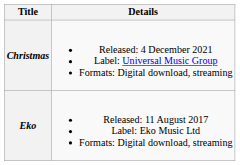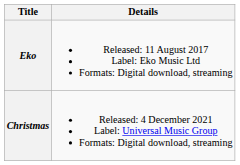 <table class="wikitable plainrowheaders" style="text-align:center;">
 <tr>
 <th scope="col">Title</th>
 <th scope="col">Details</th>
 </tr>
 <tr>
+<th scope="row"><em>Eko</em></th>
+<td><br><ul><li>Released: 11 August 2017</li><li>Label: Eko Music Ltd</li><li>Formats: Digital download, streaming</li></ul></td>
+</tr>
+<tr>
 <th scope="row"><em>Christmas</em></th>
 <td><br><ul><li>Released: 4 December 2021</li><li>Label: <a href='#'>Universal Music Group</a></li><li>Formats: Digital download, streaming</li></ul></td>
 </tr>
-<tr>
-<th scope="row"><em>Eko</em></th>
-<td><br><ul><li>Released: 11 August 2017</li><li>Label: Eko Music Ltd</li><li>Formats: Digital download, streaming</li></ul></td>
-</tr>
 </table>
